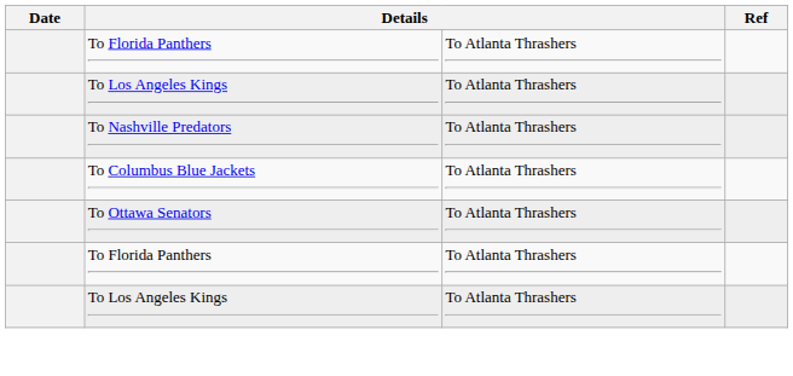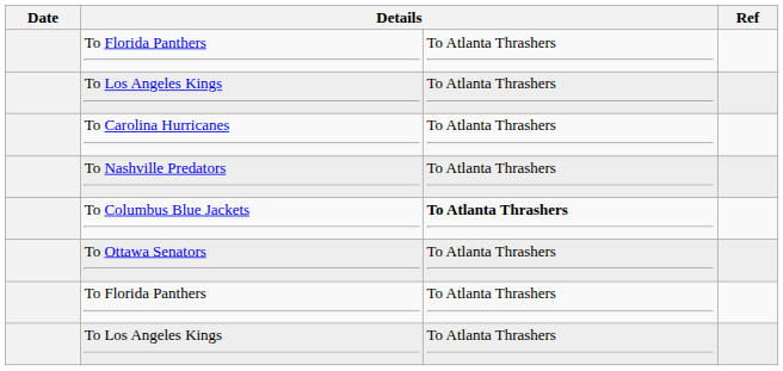 <table class="wikitable plainrowheaders" style="width: 50em;">
 <tr>
 <th scope="col">Date</th>
 <th scope="col" colspan="2">Details</th>
 <th scope="col">Ref</th>
 </tr>
 <tr>
 <th scope="row"></th>
 <td valign="top">To <a href='#'>Florida Panthers</a> <hr></td>
 <td valign="top">To Atlanta Thrashers <hr></td>
 <td></td>
 </tr>
 <tr bgcolor="#eeeeee">
 <th scope="row"></th>
 <td valign="top">To <a href='#'>Los Angeles Kings</a> <hr></td>
 <td valign="top">To Atlanta Thrashers <hr></td>
 <td></td>
 </tr>
+<tr>
+<th scope="row"></th>
+<td valign="top">To <a href='#'>Carolina Hurricanes</a> <hr></td>
+<td valign="top">To Atlanta Thrashers <hr></td>
+<td></td>
+</tr>
 <tr bgcolor="#eeeeee">
 <th scope="row"></th>
 <td valign="top">To <a href='#'>Nashville Predators</a> <hr></td>
 <td valign="top">To Atlanta Thrashers <hr></td>
 <td></td>
 </tr>
 <tr>
 <th scope="row"></th>
 <td valign="top">To <a href='#'>Columbus Blue Jackets</a> <hr></td>
-<td valign="top">To Atlanta Thrashers <hr></td>
+<td valign="top"><strong>To Atlanta Thrashers <hr></strong></td>
 <td></td>
 </tr>
 <tr bgcolor="#eeeeee">
 <th scope="row"></th>
 <td valign="top">To <a href='#'>Ottawa Senators</a> <hr></td>
 <td valign="top">To Atlanta Thrashers <hr></td>
 <td></td>
 </tr>
 <tr>
 <th scope="row"></th>
 <td valign="top">To Florida Panthers <hr></td>
 <td valign="top">To Atlanta Thrashers <hr></td>
 <td></td>
 </tr>
 <tr bgcolor="#eeeeee">
 <th scope="row"></th>
 <td valign="top">To Los Angeles Kings <hr></td>
 <td valign="top">To Atlanta Thrashers <hr></td>
 <td></td>
 </tr>
 </table>
